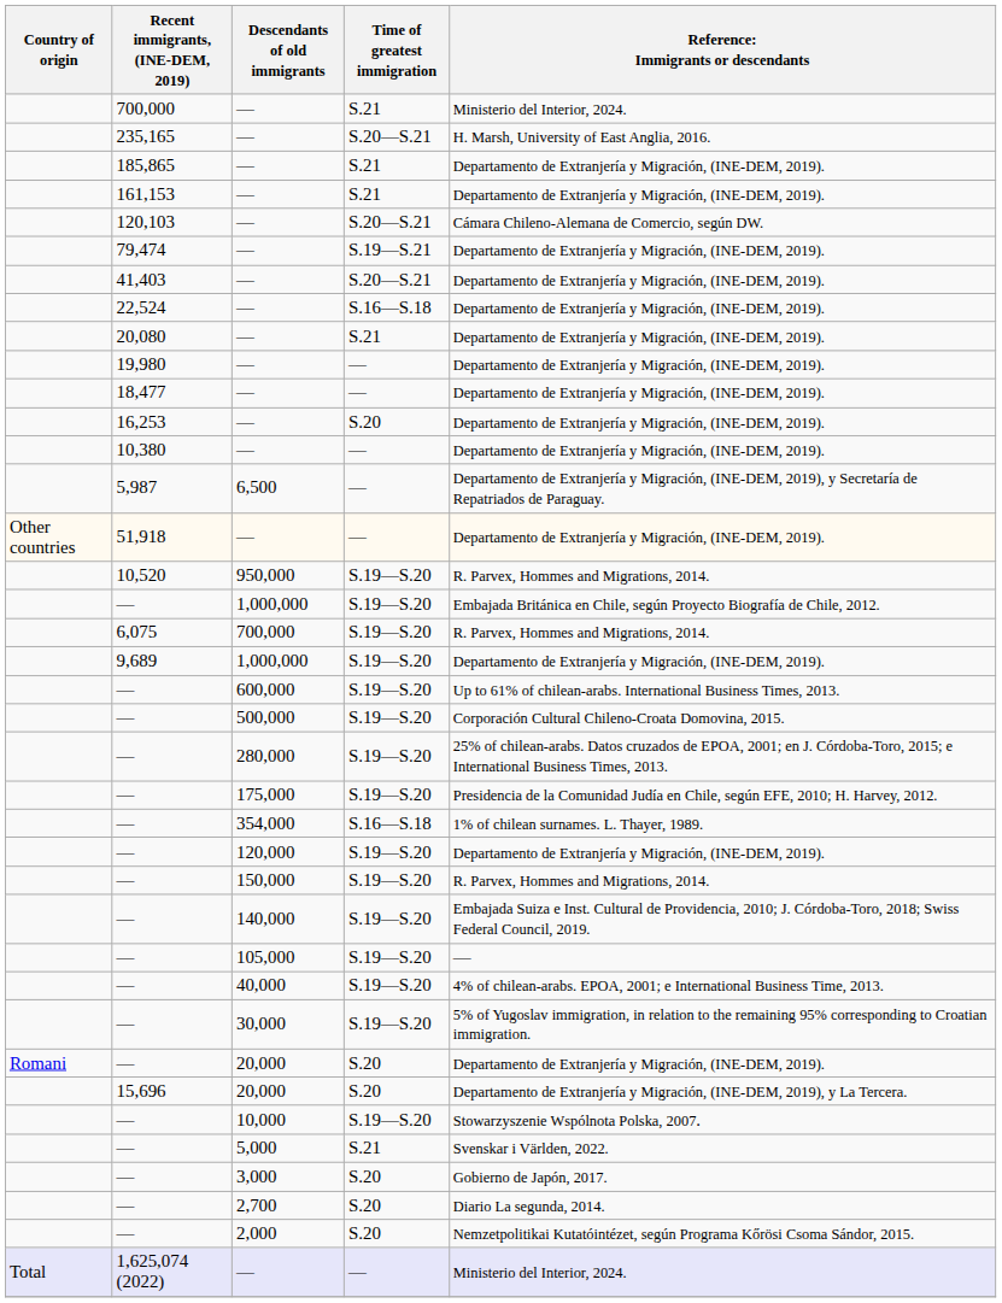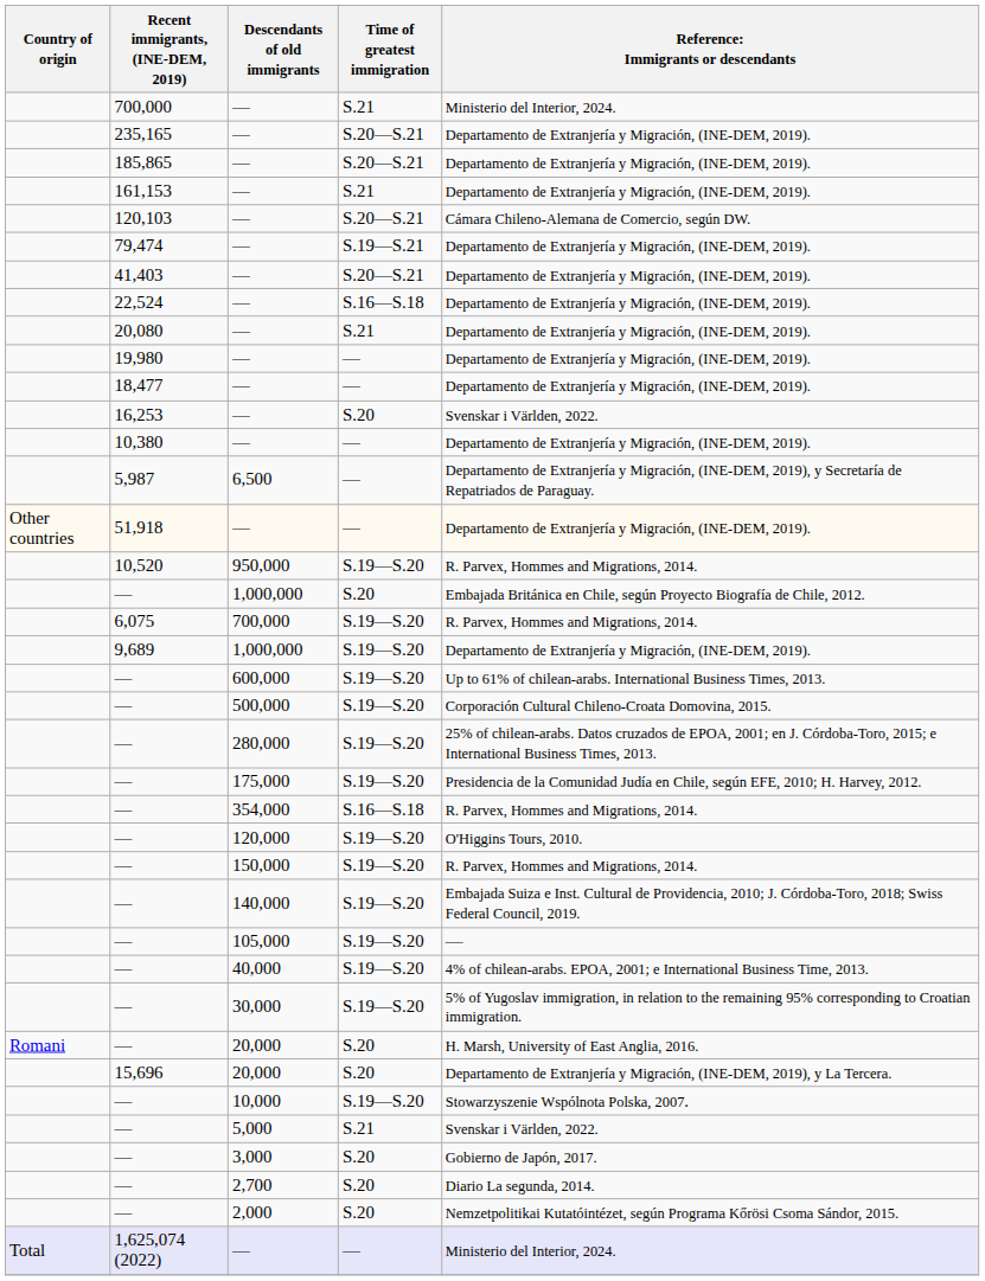 <table class="wikitable sortable" style="margin:1em auto; width:100%;">
 <tr>
 <th><small>Country of origin</small></th>
 <th><small>Recent immigrants,<br>(INE-DEM, 2019)</small></th>
 <th><small>Descendants<br>of old immigrants</small></th>
 <th><small>Time of greatest<br>immigration</small></th>
 <th><small>Reference:<br>Immigrants or descendants</small></th>
 </tr>
 <tr>
 <td></td>
 <td>700,000</td>
 <td>—</td>
 <td>S.21</td>
 <td><small>Ministerio del Interior, 2024.</small></td>
 </tr>
 <tr>
 <td></td>
 <td>235,165</td>
 <td>—</td>
 <td>S.20—S.21</td>
-<td><small>H. Marsh, University of East Anglia, 2016.</small></td>
+<td><small>Departamento de Extranjería y Migración, (INE-DEM, 2019).</small></td>
 </tr>
 <tr>
 <td></td>
 <td>185,865</td>
 <td>—</td>
-<td>S.21</td>
+<td>S.20—S.21</td>
 <td><small>Departamento de Extranjería y Migración, (INE-DEM, 2019).</small></td>
 </tr>
 <tr>
 <td></td>
 <td>161,153</td>
 <td>—</td>
 <td>S.21</td>
 <td><small>Departamento de Extranjería y Migración, (INE-DEM, 2019).</small></td>
 </tr>
 <tr>
 <td></td>
 <td>120,103</td>
 <td>—</td>
 <td>S.20—S.21</td>
 <td><small>Cámara Chileno-Alemana de Comercio, según DW.</small></td>
 </tr>
 <tr>
 <td></td>
 <td>79,474</td>
 <td>—</td>
 <td>S.19—S.21</td>
 <td><small>Departamento de Extranjería y Migración, (INE-DEM, 2019).</small></td>
 </tr>
 <tr>
 <td></td>
 <td>41,403</td>
 <td>—</td>
 <td>S.20—S.21</td>
 <td><small>Departamento de Extranjería y Migración, (INE-DEM, 2019).</small></td>
 </tr>
 <tr>
 <td></td>
 <td>22,524</td>
 <td>—</td>
 <td>S.16—S.18</td>
 <td><small>Departamento de Extranjería y Migración, (INE-DEM, 2019).</small></td>
 </tr>
 <tr>
 <td></td>
 <td>20,080</td>
 <td>—</td>
 <td>S.21</td>
 <td><small>Departamento de Extranjería y Migración, (INE-DEM, 2019).</small></td>
 </tr>
 <tr>
 <td></td>
 <td>19,980</td>
 <td>—</td>
 <td>—</td>
 <td><small>Departamento de Extranjería y Migración, (INE-DEM, 2019).</small></td>
 </tr>
 <tr>
 <td></td>
 <td>18,477</td>
 <td>—</td>
 <td>—</td>
 <td><small>Departamento de Extranjería y Migración, (INE-DEM, 2019).</small></td>
 </tr>
 <tr>
 <td></td>
 <td>16,253</td>
 <td>—</td>
 <td>S.20</td>
-<td><small>Departamento de Extranjería y Migración, (INE-DEM, 2019).</small></td>
+<td><small>Svenskar i Världen, 2022.</small></td>
 </tr>
 <tr>
 <td></td>
 <td>10,380</td>
 <td>—</td>
 <td>—</td>
 <td><small>Departamento de Extranjería y Migración, (INE-DEM, 2019).</small></td>
 </tr>
 <tr>
 <td></td>
 <td>5,987</td>
 <td>6,500</td>
 <td>—</td>
 <td><small>Departamento de Extranjería y Migración, (INE-DEM, 2019), y Secretaría de Repatriados de Paraguay.</small></td>
 </tr>
 <tr bgcolor=#FFFAF0>
 <td>Other countries</td>
 <td>51,918</td>
 <td>—</td>
 <td>—</td>
 <td><small>Departamento de Extranjería y Migración, (INE-DEM, 2019).</small></td>
 </tr>
 <tr>
 <td></td>
 <td>10,520</td>
 <td>950,000</td>
 <td>S.19—S.20</td>
 <td><small>R. Parvex, Hommes and Migrations, 2014.</small></td>
 </tr>
 <tr>
 <td></td>
 <td>—</td>
 <td>1,000,000</td>
-<td>S.19—S.20</td>
+<td>S.20</td>
 <td><small>Embajada Británica en Chile, según Proyecto Biografía de Chile, 2012.</small></td>
 </tr>
 <tr>
 <td></td>
 <td>6,075</td>
 <td>700,000</td>
 <td>S.19—S.20</td>
 <td><small>R. Parvex, Hommes and Migrations, 2014.</small></td>
 </tr>
 <tr>
 <td></td>
 <td>9,689</td>
 <td>1,000,000</td>
 <td>S.19—S.20</td>
 <td><small>Departamento de Extranjería y Migración, (INE-DEM, 2019).</small></td>
 </tr>
 <tr>
 <td></td>
 <td>—</td>
 <td>600,000</td>
 <td>S.19—S.20</td>
 <td><small>Up to 61% of chilean-arabs. International Business Times, 2013.</small></td>
 </tr>
 <tr>
 <td></td>
 <td>—</td>
 <td>500,000</td>
 <td>S.19—S.20</td>
 <td><small>Corporación Cultural Chileno-Croata Domovina, 2015.</small></td>
 </tr>
 <tr>
 <td></td>
 <td>—</td>
 <td>280,000</td>
 <td>S.19—S.20</td>
 <td><small>25% of chilean-arabs. Datos cruzados de EPOA, 2001; en J. Córdoba-Toro, 2015; e International Business Times, 2013.</small></td>
 </tr>
 <tr>
 <td></td>
 <td>—</td>
 <td>175,000</td>
 <td>S.19—S.20</td>
 <td><small>Presidencia de la Comunidad Judía en Chile, según EFE, 2010; H. Harvey, 2012.</small></td>
 </tr>
 <tr>
 <td></td>
 <td>—</td>
 <td>354,000</td>
 <td>S.16—S.18</td>
-<td><small>1% of chilean surnames. L. Thayer, 1989.</small></td>
+<td><small>R. Parvex, Hommes and Migrations, 2014.</small></td>
 </tr>
 <tr>
 <td></td>
 <td>—</td>
 <td>120,000</td>
 <td>S.19—S.20</td>
-<td><small>Departamento de Extranjería y Migración, (INE-DEM, 2019).</small></td>
+<td><small>O'Higgins Tours, 2010.</small></td>
 </tr>
 <tr>
 <td></td>
 <td>—</td>
 <td>150,000</td>
 <td>S.19—S.20</td>
 <td><small>R. Parvex, Hommes and Migrations, 2014.</small></td>
 </tr>
 <tr>
 <td></td>
 <td>—</td>
 <td>140,000</td>
 <td>S.19—S.20</td>
 <td><small>Embajada Suiza e Inst. Cultural de Providencia, 2010; J. Córdoba-Toro, 2018; Swiss Federal Council, 2019.</small></td>
 </tr>
 <tr>
 <td></td>
 <td>—</td>
 <td>105,000</td>
 <td>S.19—S.20</td>
 <td>—</td>
 </tr>
 <tr>
 <td></td>
 <td>—</td>
 <td>40,000</td>
 <td>S.19—S.20</td>
 <td><small>4% of chilean-arabs. EPOA, 2001; e International Business Time, 2013.</small></td>
 </tr>
 <tr>
 <td></td>
 <td>—</td>
 <td>30,000</td>
 <td>S.19—S.20</td>
 <td><small>5% of Yugoslav immigration, in relation to the remaining 95% corresponding to Croatian immigration.</small></td>
 </tr>
 <tr>
 <td> <a href='#'>Romani</a></td>
 <td>—</td>
 <td>20,000</td>
 <td>S.20</td>
-<td><small>Departamento de Extranjería y Migración, (INE-DEM, 2019).</small></td>
+<td><small>H. Marsh, University of East Anglia, 2016.</small></td>
 </tr>
 <tr>
 <td></td>
 <td>15,696</td>
 <td>20,000</td>
 <td>S.20</td>
 <td><small>Departamento de Extranjería y Migración, (INE-DEM, 2019), y La Tercera.</small></td>
 </tr>
 <tr>
 <td></td>
 <td>—</td>
 <td>10,000</td>
 <td>S.19—S.20</td>
 <td><small>Stowarzyszenie Wspólnota Polska, 2007</small>.</td>
 </tr>
 <tr>
 <td></td>
 <td>—</td>
 <td>5,000</td>
 <td>S.21</td>
 <td><small>Svenskar i Världen, 2022.</small></td>
 </tr>
 <tr>
 <td></td>
 <td>—</td>
 <td>3,000</td>
 <td>S.20</td>
 <td><small>Gobierno de Japón, 2017.</small></td>
 </tr>
 <tr>
 <td></td>
 <td>—</td>
 <td>2,700</td>
 <td>S.20</td>
 <td><small>Diario La segunda, 2014.</small></td>
 </tr>
 <tr>
 <td></td>
 <td>—</td>
 <td>2,000</td>
 <td>S.20</td>
 <td><small>Nemzetpolitikai Kutatóintézet, según Programa Kőrösi Csoma Sándor, 2015.</small></td>
 </tr>
 <tr bgcolor=#E6E6FA>
 <td>Total</td>
 <td align="left">1,625,074 (2022)</td>
 <td>—</td>
 <td>—</td>
 <td><small>Ministerio del Interior, 2024.</small></td>
 </tr>
 <tr>
 </tr>
 </table>
